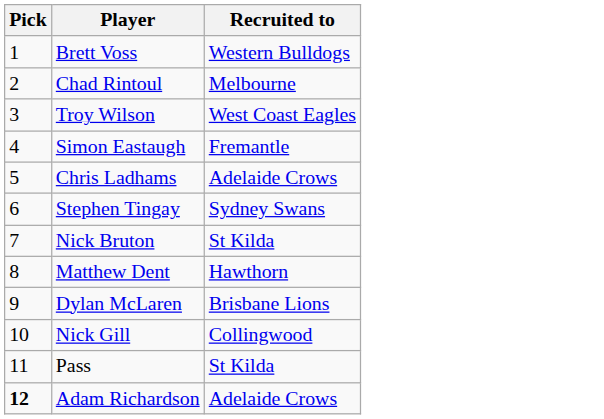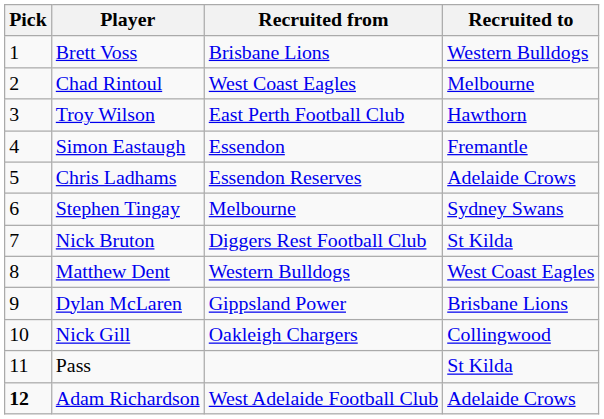 <table class="wikitable sortable">
 <tr>
 <th>Pick</th>
 <th>Player</th>
+<th>Recruited from</th>
 <th>Recruited to</th>
 </tr>
 <tr>
 <td>1</td>
 <td><a href='#'>Brett Voss</a></td>
+<td><a href='#'>Brisbane Lions</a></td>
 <td><a href='#'>Western Bulldogs</a></td>
 </tr>
 <tr>
 <td>2</td>
 <td><a href='#'>Chad Rintoul</a></td>
+<td><a href='#'>West Coast Eagles</a></td>
 <td><a href='#'>Melbourne</a></td>
 </tr>
 <tr>
 <td>3</td>
 <td><a href='#'>Troy Wilson</a></td>
-<td><a href='#'>West Coast Eagles</a></td>
+<td><a href='#'>East Perth Football Club</a></td>
+<td><a href='#'>Hawthorn</a></td>
 </tr>
 <tr>
 <td>4</td>
 <td><a href='#'>Simon Eastaugh</a></td>
+<td><a href='#'>Essendon</a></td>
 <td><a href='#'>Fremantle</a></td>
 </tr>
 <tr>
 <td>5</td>
 <td><a href='#'>Chris Ladhams</a></td>
+<td><a href='#'>Essendon Reserves</a></td>
 <td><a href='#'>Adelaide Crows</a></td>
 </tr>
 <tr>
 <td>6</td>
 <td><a href='#'>Stephen Tingay</a></td>
+<td><a href='#'>Melbourne</a></td>
 <td><a href='#'>Sydney Swans</a></td>
 </tr>
 <tr>
 <td>7</td>
 <td><a href='#'>Nick Bruton</a></td>
+<td><a href='#'>Diggers Rest Football Club</a></td>
 <td><a href='#'>St Kilda</a></td>
 </tr>
 <tr>
 <td>8</td>
 <td><a href='#'>Matthew Dent</a></td>
-<td><a href='#'>Hawthorn</a></td>
+<td><a href='#'>Western Bulldogs</a></td>
+<td><a href='#'>West Coast Eagles</a></td>
 </tr>
 <tr>
 <td>9</td>
 <td><a href='#'>Dylan McLaren</a></td>
+<td><a href='#'>Gippsland Power</a></td>
 <td><a href='#'>Brisbane Lions</a></td>
 </tr>
 <tr>
 <td>10</td>
 <td><a href='#'>Nick Gill</a></td>
+<td><a href='#'>Oakleigh Chargers</a></td>
 <td><a href='#'>Collingwood</a></td>
 </tr>
 <tr>
 <td>11</td>
 <td>Pass</td>
+<td></td>
 <td><a href='#'>St Kilda</a></td>
 </tr>
 <tr>
 <td><strong>12</strong></td>
 <td><a href='#'>Adam Richardson</a></td>
+<td><a href='#'>West Adelaide Football Club</a></td>
 <td><a href='#'>Adelaide Crows</a></td>
 </tr>
 </table>
